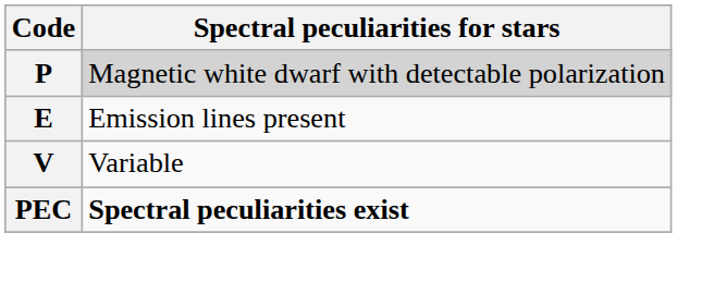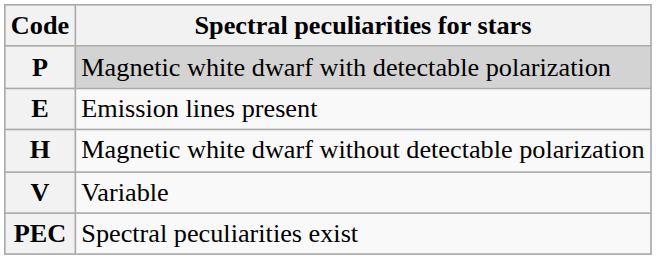 <table class="wikitable">
 <tr>
 <th>Code</th>
 <th>Spectral peculiarities for stars</th>
 </tr>
 <tr>
 <th>P</th>
 <td style="background: lightgrey;">Magnetic white dwarf with detectable polarization</td>
 </tr>
 <tr>
 <th>E</th>
 <td>Emission lines present</td>
 </tr>
 <tr>
+<th>H</th>
+<td>Magnetic white dwarf without detectable polarization</td>
+</tr>
+<tr>
 <th>V</th>
 <td>Variable</td>
 </tr>
 <tr>
 <th>PEC</th>
-<td><strong>Spectral peculiarities exist</strong></td>
+<td>Spectral peculiarities exist</td>
 </tr>
 </table>
